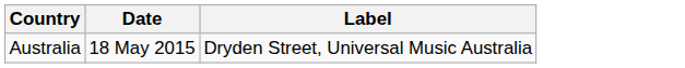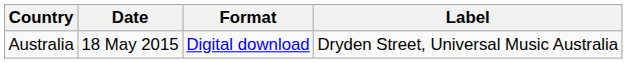 <table class="wikitable">
 <tr>
 <th>Country</th>
 <th>Date</th>
+<th>Format</th>
 <th>Label</th>
 </tr>
 <tr>
 <td>Australia</td>
 <td>18 May 2015</td>
+<td><a href='#'>Digital download</a></td>
 <td>Dryden Street, Universal Music Australia</td>
 </tr>
 </table>
